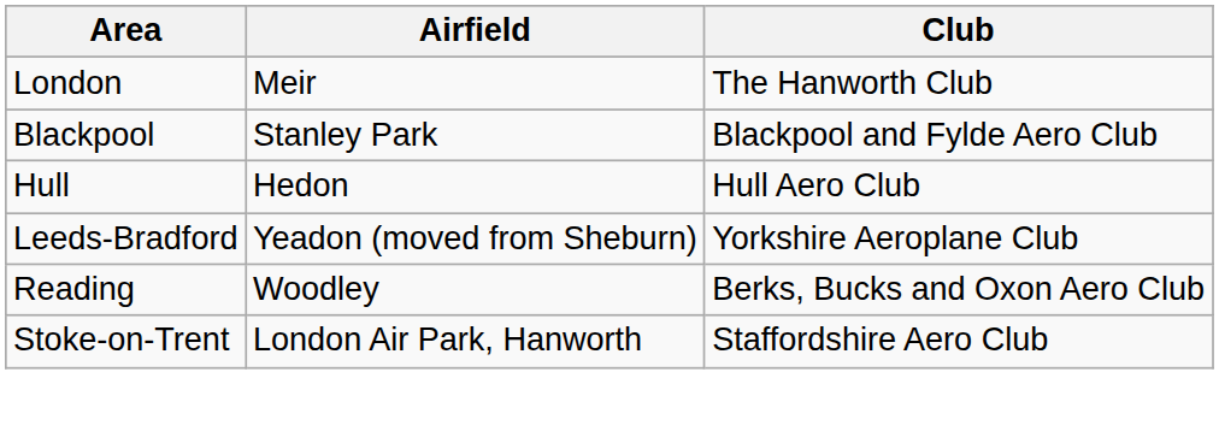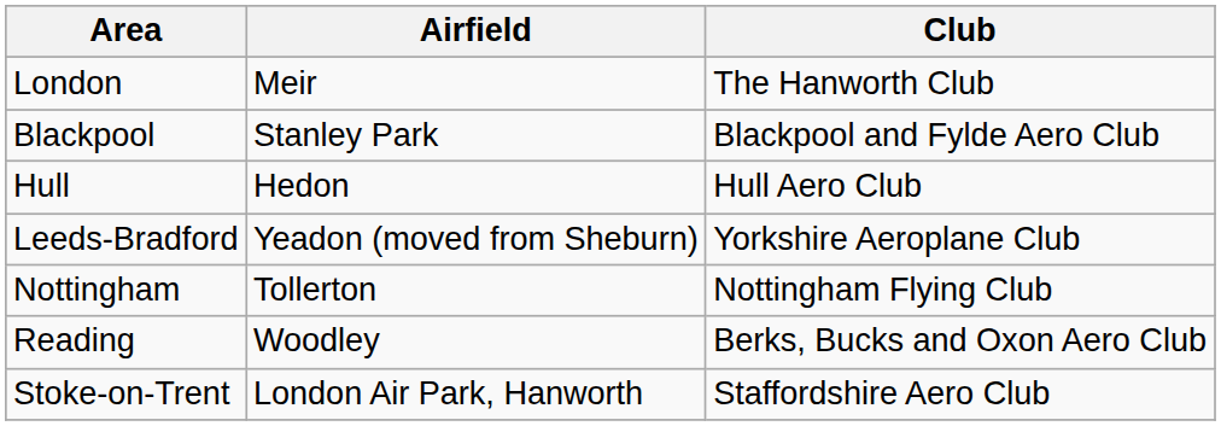 <table class="wikitable">
 <tr>
 <th>Area</th>
 <th>Airfield</th>
 <th>Club</th>
 </tr>
 <tr>
 <td>London</td>
 <td>Meir</td>
 <td>The Hanworth Club</td>
 </tr>
 <tr>
 <td>Blackpool</td>
 <td>Stanley Park</td>
 <td>Blackpool and Fylde Aero Club</td>
 </tr>
 <tr>
 <td>Hull</td>
 <td>Hedon</td>
 <td>Hull Aero Club</td>
 </tr>
 <tr>
 <td>Leeds-Bradford</td>
 <td>Yeadon (moved from Sheburn)</td>
 <td>Yorkshire Aeroplane Club</td>
 </tr>
 <tr>
+<td>Nottingham</td>
+<td>Tollerton</td>
+<td>Nottingham Flying Club</td>
+</tr>
+<tr>
 <td>Reading</td>
 <td>Woodley</td>
 <td>Berks, Bucks and Oxon Aero Club</td>
 </tr>
 <tr>
 <td>Stoke-on-Trent</td>
 <td>London Air Park, Hanworth</td>
 <td>Staffordshire Aero Club</td>
 </tr>
 </table>
